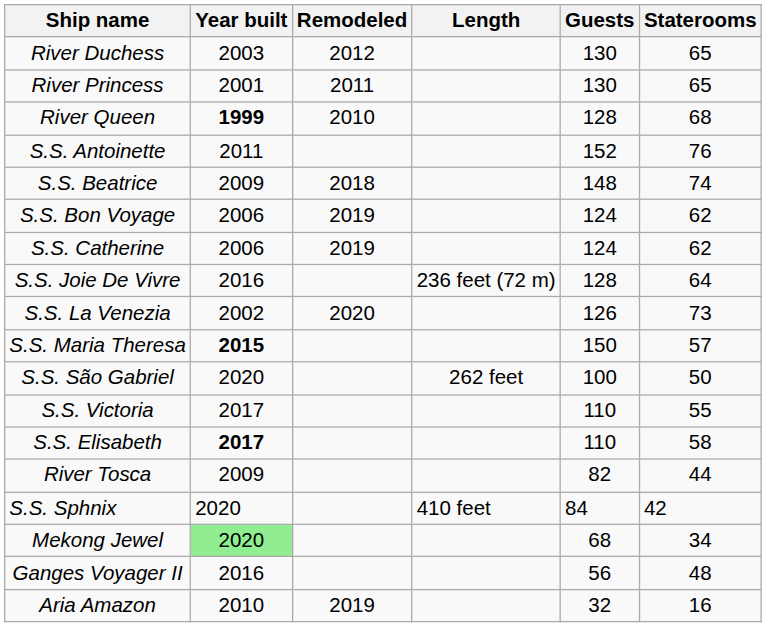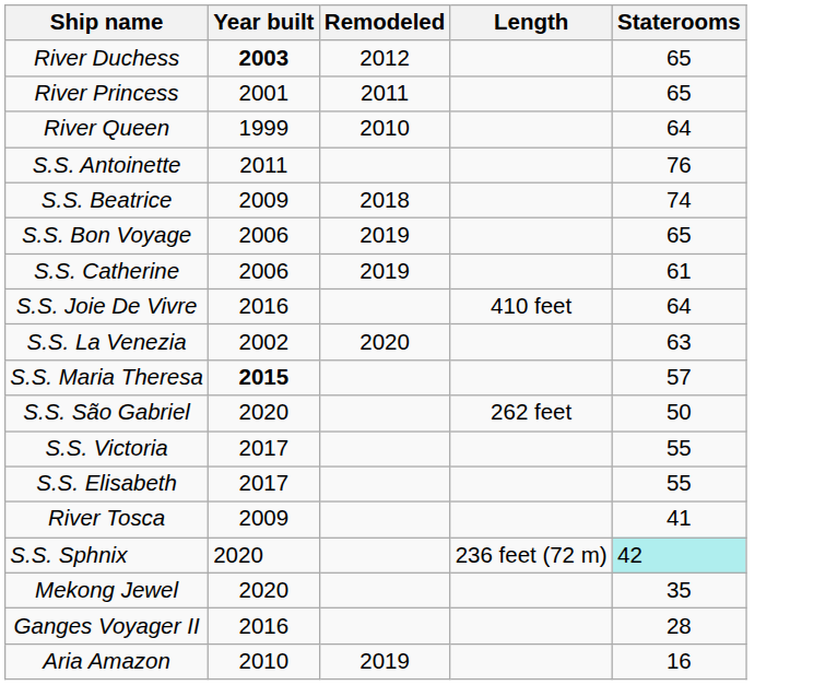 <table class="wikitable sortable"  border="1">
 <tr style="text-align:center;">
 <th>Ship name</th>
 <th>Year built</th>
 <th>Remodeled</th>
 <th>Length</th>
-<th>Guests</th>
 <th>Staterooms</th>
 </tr>
 <tr style="text-align:center;">
 <td><em>River Duchess</em></td>
-<td>2003</td>
+<td><strong>2003</strong></td>
 <td>2012</td>
 <td></td>
-<td>130</td>
 <td>65</td>
 </tr>
 <tr style="text-align:center;">
 <td><em>River Princess</em></td>
 <td>2001</td>
 <td>2011</td>
 <td></td>
-<td>130</td>
 <td>65</td>
 </tr>
 <tr style="text-align:center;">
 <td><em>River Queen</em></td>
-<td><strong>1999</strong></td>
+<td>1999</td>
 <td>2010</td>
 <td></td>
-<td>128</td>
-<td>68</td>
+<td>64</td>
 </tr>
 <tr style="text-align:center;">
 <td><em>S.S. Antoinette</em></td>
 <td>2011</td>
 <td></td>
 <td></td>
-<td>152</td>
 <td>76</td>
 </tr>
 <tr style="text-align:center;">
 <td><em>S.S. Beatrice</em></td>
 <td>2009</td>
 <td>2018</td>
 <td></td>
-<td>148</td>
 <td>74</td>
 </tr>
 <tr style="text-align:center;">
 <td><em>S.S. Bon Voyage</em></td>
 <td>2006</td>
 <td>2019</td>
 <td></td>
-<td>124</td>
-<td>62</td>
+<td>65</td>
 </tr>
 <tr style="text-align:center;">
 <td><em>S.S. Catherine</em></td>
 <td>2006</td>
 <td>2019</td>
 <td></td>
-<td>124</td>
-<td>62</td>
+<td>61</td>
 </tr>
 <tr style="text-align:center;">
 <td><em>S.S. Joie De Vivre</em></td>
 <td>2016</td>
 <td></td>
-<td>236 feet (72 m)</td>
-<td>128</td>
+<td>410 feet</td>
 <td>64</td>
 </tr>
 <tr style="text-align:center;">
 <td><em>S.S. La Venezia</em></td>
 <td>2002</td>
 <td>2020</td>
 <td></td>
-<td>126</td>
-<td>73</td>
+<td>63</td>
 </tr>
 <tr style="text-align:center;">
 <td><em>S.S. Maria Theresa</em></td>
 <td><strong>2015</strong></td>
 <td></td>
 <td></td>
-<td>150</td>
 <td>57</td>
 </tr>
 <tr style="text-align:center;">
 <td><em>S.S. São Gabriel</em></td>
 <td>2020</td>
 <td></td>
 <td>262 feet</td>
-<td>100</td>
 <td>50</td>
 </tr>
 <tr style="text-align:center;">
 <td><em>S.S. Victoria</em></td>
 <td>2017</td>
 <td></td>
 <td></td>
-<td>110</td>
 <td>55</td>
 </tr>
 <tr style="text-align:center;">
 <td><em>S.S. Elisabeth</em></td>
-<td><strong>2017</strong></td>
+<td>2017</td>
 <td></td>
 <td></td>
-<td>110</td>
-<td>58</td>
+<td>55</td>
 </tr>
 <tr style="text-align:center;">
 <td><em>River Tosca</em></td>
 <td>2009</td>
 <td></td>
 <td></td>
-<td>82</td>
-<td>44</td>
+<td>41</td>
 </tr>
 <tr>
 <td><em>S.S. Sphnix</em></td>
 <td>2020</td>
 <td></td>
-<td>410 feet</td>
-<td>84</td>
-<td>42</td>
+<td>236 feet (72 m)</td>
+<td style="background: paleturquoise;">42</td>
 </tr>
 <tr style="text-align:center;">
 <td><em>Mekong Jewel</em></td>
-<td style="background: lightgreen;">2020</td>
+<td>2020</td>
 <td></td>
 <td></td>
-<td>68</td>
-<td>34</td>
+<td>35</td>
 </tr>
 <tr style="text-align:center;">
 <td><em>Ganges Voyager II</em></td>
 <td>2016</td>
 <td></td>
 <td></td>
-<td>56</td>
-<td>48</td>
+<td>28</td>
 </tr>
 <tr style="text-align:center;">
 <td><em>Aria Amazon</em></td>
 <td>2010</td>
 <td>2019</td>
 <td></td>
-<td>32</td>
 <td>16</td>
 </tr>
 </table>
